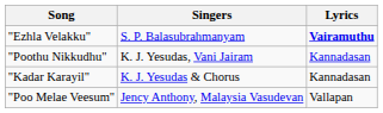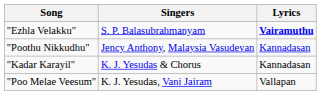 <table class="wikitable" style="font-size:95%;">
 <tr>
 <th>Song</th>
 <th>Singers</th>
 <th>Lyrics</th>
 </tr>
 <tr>
 <td>"Ezhla Velakku"</td>
 <td><a href='#'>S. P. Balasubrahmanyam</a></td>
 <td><strong><a href='#'>Vairamuthu</a></strong></td>
 </tr>
 <tr>
 <td>"Poothu Nikkudhu"</td>
-<td>K. J. Yesudas, <a href='#'>Vani Jairam</a></td>
+<td><a href='#'>Jency Anthony</a>, <a href='#'>Malaysia Vasudevan</a></td>
 <td><a href='#'>Kannadasan</a></td>
 </tr>
 <tr>
 <td>"Kadar Karayil"</td>
 <td><a href='#'>K. J. Yesudas</a> & Chorus</td>
 <td>Kannadasan</td>
 </tr>
 <tr>
 <td>"Poo Melae Veesum"</td>
-<td><a href='#'>Jency Anthony</a>, <a href='#'>Malaysia Vasudevan</a></td>
+<td>K. J. Yesudas, <a href='#'>Vani Jairam</a></td>
 <td>Vallapan</td>
 </tr>
 </table>
